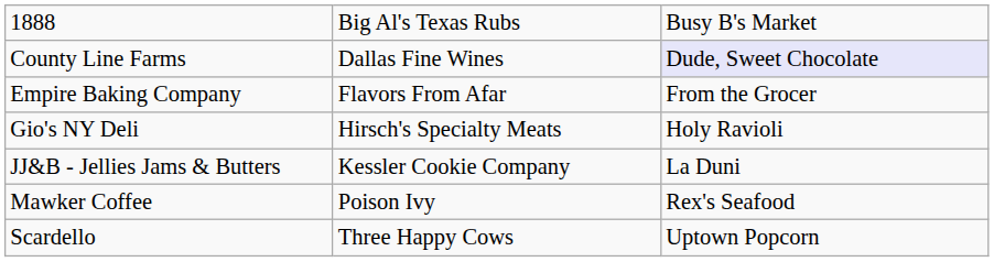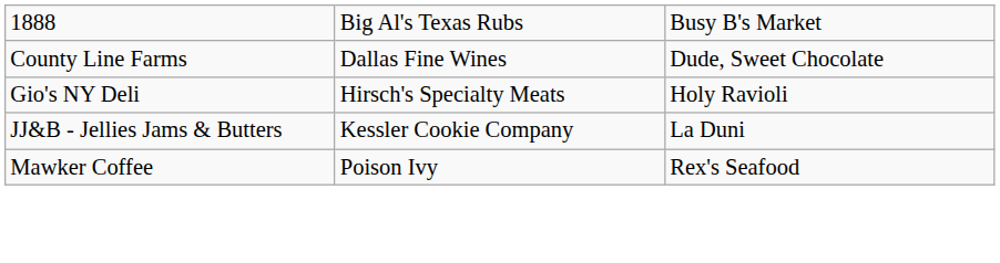 <table class="wikitable">
 <tr>
 <td width="225pt">1888</td>
 <td width="225pt">Big Al's Texas Rubs</td>
 <td width="225pt">Busy B's Market</td>
 </tr>
 <tr>
 <td>County Line Farms</td>
 <td>Dallas Fine Wines</td>
-<td style="background: lavender;">Dude, Sweet Chocolate</td>
-</tr>
-<tr>
-<td>Empire Baking Company</td>
-<td>Flavors From Afar</td>
-<td>From the Grocer</td>
+<td>Dude, Sweet Chocolate</td>
 </tr>
 <tr>
 <td>Gio's NY Deli</td>
 <td>Hirsch's Specialty Meats</td>
 <td>Holy Ravioli</td>
 </tr>
 <tr>
 <td>JJ&B - Jellies Jams & Butters</td>
 <td>Kessler Cookie Company</td>
 <td>La Duni</td>
 </tr>
 <tr>
 <td>Mawker Coffee</td>
 <td>Poison Ivy</td>
 <td>Rex's Seafood</td>
 </tr>
-<tr>
-<td>Scardello</td>
-<td>Three Happy Cows</td>
-<td>Uptown Popcorn</td>
-</tr>
 </table>
